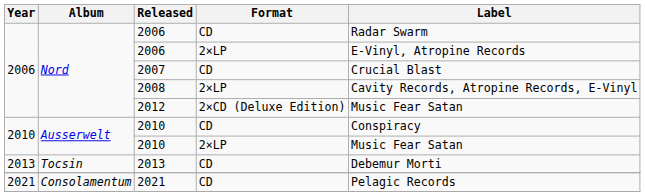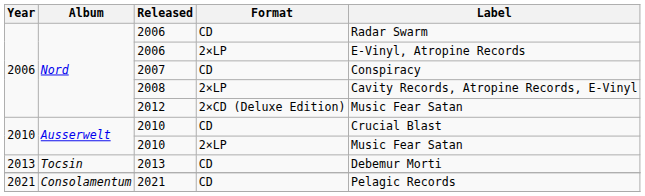 <table class="wikitable" style="font-size: 95%;">
 <tr>
 <th>Year</th>
 <th>Album</th>
 <th>Released</th>
 <th>Format</th>
 <th>Label</th>
 </tr>
 <tr>
 <td rowspan="5">2006</td>
 <td rowspan="5"><em><a href='#'>Nord</a></em></td>
 <td>2006</td>
 <td>CD</td>
 <td>Radar Swarm</td>
 </tr>
 <tr>
 <td>2006</td>
 <td>2×LP</td>
 <td>E-Vinyl, Atropine Records</td>
 </tr>
 <tr>
 <td>2007</td>
 <td>CD</td>
-<td>Crucial Blast</td>
+<td>Conspiracy</td>
 </tr>
 <tr>
 <td>2008</td>
 <td>2×LP</td>
 <td>Cavity Records, Atropine Records, E-Vinyl</td>
 </tr>
 <tr>
 <td>2012</td>
 <td>2×CD (Deluxe Edition)</td>
 <td>Music Fear Satan</td>
 </tr>
 <tr>
 <td rowspan="2">2010</td>
 <td rowspan="2"><em><a href='#'>Ausserwelt</a></em></td>
 <td>2010</td>
 <td>CD</td>
-<td>Conspiracy</td>
+<td>Crucial Blast</td>
 </tr>
 <tr>
 <td>2010</td>
 <td>2×LP</td>
 <td>Music Fear Satan</td>
 </tr>
 <tr>
 <td>2013</td>
 <td><em>Tocsin</em></td>
 <td>2013</td>
 <td>CD</td>
 <td>Debemur Morti</td>
 </tr>
 <tr>
 </tr>
 <tr>
 <td>2021</td>
 <td><em>Consolamentum</em></td>
 <td>2021</td>
 <td>CD</td>
 <td>Pelagic Records</td>
 </tr>
 <tr>
 </tr>
 </table>
